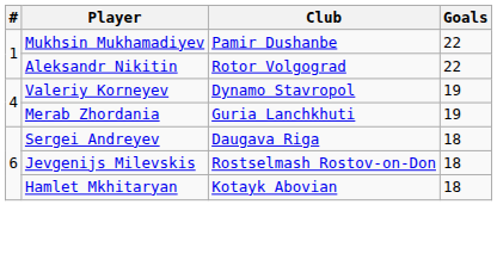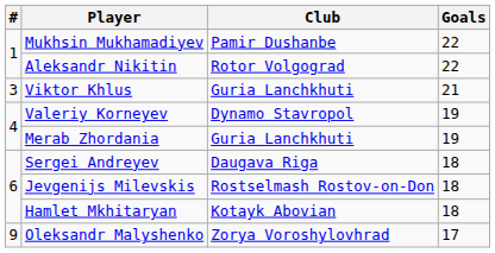 <table class="wikitable">
 <tr>
 <th>#</th>
 <th>Player</th>
 <th>Club</th>
 <th>Goals</th>
 </tr>
 <tr>
 <td rowspan=2>1</td>
 <td><a href='#'>Mukhsin Mukhamadiyev</a></td>
 <td><a href='#'>Pamir Dushanbe</a></td>
 <td>22</td>
 </tr>
 <tr>
 <td><a href='#'>Aleksandr Nikitin</a></td>
 <td><a href='#'>Rotor Volgograd</a></td>
 <td>22</td>
+</tr>
+<tr>
+<td>3</td>
+<td><a href='#'>Viktor Khlus</a></td>
+<td><a href='#'>Guria Lanchkhuti</a></td>
+<td>21</td>
 </tr>
 <tr>
 <td rowspan=2>4</td>
 <td><a href='#'>Valeriy Korneyev</a></td>
 <td><a href='#'>Dynamo Stavropol</a></td>
 <td>19</td>
 </tr>
 <tr>
 <td><a href='#'>Merab Zhordania</a></td>
 <td><a href='#'>Guria Lanchkhuti</a></td>
 <td>19</td>
 </tr>
 <tr>
 <td rowspan=3>6</td>
 <td><a href='#'>Sergei Andreyev</a></td>
 <td><a href='#'>Daugava Riga</a></td>
 <td>18</td>
 </tr>
 <tr>
 <td><a href='#'>Jevgenijs Milevskis</a></td>
 <td><a href='#'>Rostselmash Rostov-on-Don</a></td>
 <td>18</td>
 </tr>
 <tr>
 <td><a href='#'>Hamlet Mkhitaryan</a></td>
 <td><a href='#'>Kotayk Abovian</a></td>
 <td>18</td>
 </tr>
+<tr>
+<td>9</td>
+<td><a href='#'>Oleksandr Malyshenko</a></td>
+<td><a href='#'>Zorya Voroshylovhrad</a></td>
+<td>17</td>
+</tr>
 </table>
